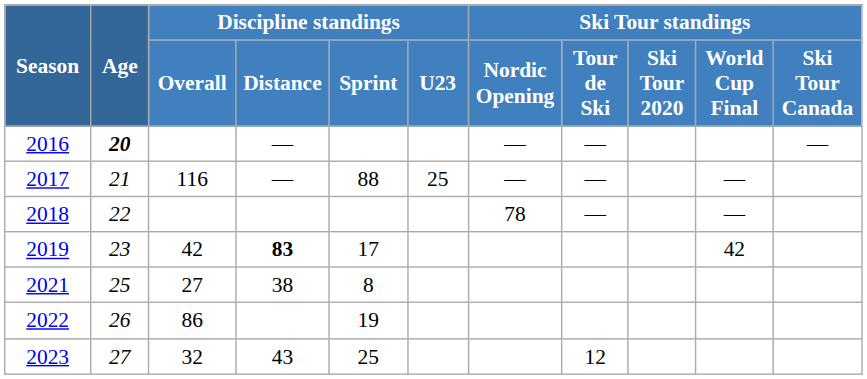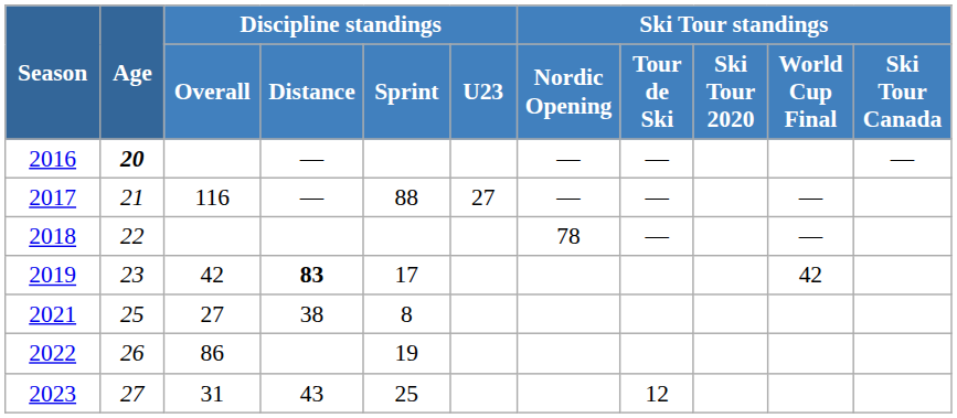 <table class="wikitable" style="font-size:95%; text-align:center; border:grey solid 1px; border-collapse:collapse; background:#ffffff;">
 <tr>
 <th style="background-color:#369; color:white; width:60px;" rowspan="2"> Season </th>
 <th style="background-color:#369; color:white; width:40px;" rowspan="2"> Age </th>
 <th style="background-color:#4180be; color:white;" colspan="4">Discipline standings</th>
 <th style="background-color:#4180be; color:white;" colspan="5">Ski Tour standings</th>
 </tr>
 <tr>
 <th style="background-color:#4180be; color:white; width:75px;">Overall</th>
 <th style="background-color:#4180be; color:white; width:75px;">Distance</th>
 <th style="background-color:#4180be; color:white; width:75px;">Sprint</th>
 <th style="background-color:#4180be; color:white; width:75px;">U23</th>
 <th style="background-color:#4180be; color:white; width:75px;">Nordic<br>Opening</th>
 <th style="background-color:#4180be; color:white; width:75px;">Tour de<br>Ski</th>
 <th style="background-color:#4180be; color:white; width:75px;">Ski Tour<br>2020</th>
 <th style="background-color:#4180be; color:white; width:75px;">World Cup<br>Final</th>
 <th style="background-color:#4180be; color:white; width:75px;">Ski Tour<br>Canada</th>
 </tr>
 <tr>
 <td><a href='#'>2016</a></td>
 <td><strong><em>20</em></strong></td>
 <td></td>
 <td>—</td>
 <td></td>
 <td></td>
 <td>—</td>
 <td>—</td>
 <td></td>
 <td></td>
 <td>—</td>
 </tr>
 <tr>
 <td><a href='#'>2017</a></td>
 <td><em>21</em></td>
 <td>116</td>
 <td>—</td>
 <td>88</td>
-<td>25</td>
+<td>27</td>
 <td>—</td>
 <td>—</td>
 <td></td>
 <td>—</td>
 <td></td>
 </tr>
 <tr>
 <td><a href='#'>2018</a></td>
 <td><em>22</em></td>
 <td></td>
 <td></td>
 <td></td>
 <td></td>
 <td>78</td>
 <td>—</td>
 <td></td>
 <td>—</td>
 <td></td>
 </tr>
 <tr>
 <td><a href='#'>2019</a></td>
 <td><em>23</em></td>
 <td>42</td>
 <td><strong>83</strong></td>
 <td>17</td>
 <td></td>
 <td></td>
 <td></td>
 <td></td>
 <td>42</td>
 <td></td>
 </tr>
 <tr>
 <td><a href='#'>2021</a></td>
 <td><em>25</em></td>
 <td>27</td>
 <td>38</td>
 <td>8</td>
 <td></td>
 <td></td>
 <td></td>
 <td></td>
 <td></td>
 <td></td>
 </tr>
 <tr>
 <td><a href='#'>2022</a></td>
 <td><em>26</em></td>
 <td>86</td>
 <td></td>
 <td>19</td>
 <td></td>
 <td></td>
 <td></td>
 <td></td>
 <td></td>
 <td></td>
 </tr>
 <tr>
 <td><a href='#'>2023</a></td>
 <td><em>27</em></td>
-<td>32</td>
+<td>31</td>
 <td>43</td>
 <td>25</td>
 <td></td>
 <td></td>
 <td>12</td>
 <td></td>
 <td></td>
 <td></td>
 </tr>
 </table>
